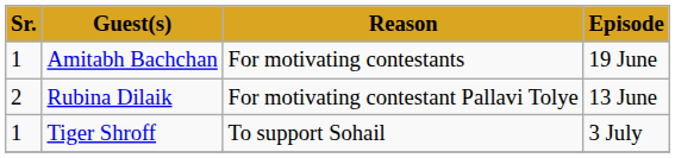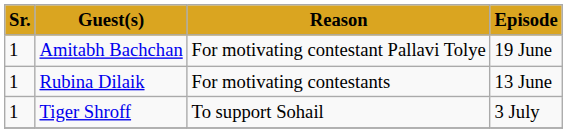 <table class="wikitable" style="font-size:85%;">
 <tr>
 <th style="background:#DAA520">Sr.</th>
 <th style="background:#DAA520">Guest(s)</th>
 <th style="background:#DAA520">Reason</th>
 <th style="background:#DAA520">Episode</th>
 </tr>
 <tr>
 <td>1</td>
 <td><a href='#'>Amitabh Bachchan</a></td>
-<td>For motivating contestants</td>
+<td>For motivating contestant Pallavi Tolye</td>
 <td>19 June</td>
 </tr>
 <tr>
-<td>2</td>
+<td>1</td>
 <td><a href='#'>Rubina Dilaik</a></td>
-<td>For motivating contestant Pallavi Tolye</td>
+<td>For motivating contestants</td>
 <td>13 June</td>
 </tr>
 <tr>
 <td>1</td>
 <td><a href='#'>Tiger Shroff</a></td>
 <td>To support Sohail</td>
 <td>3 July</td>
 </tr>
 <tr>
 </tr>
 </table>
